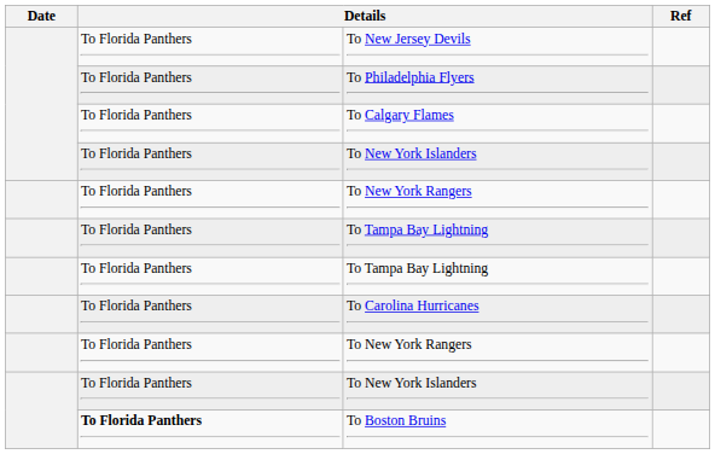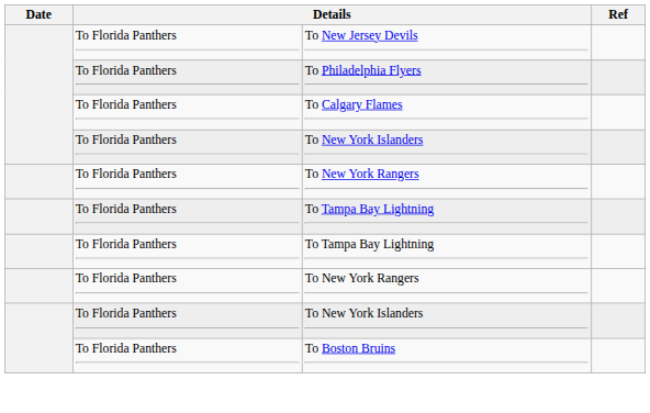 <table class="wikitable plainrowheaders" style="width: 50em;">
 <tr>
 <th scope="col">Date</th>
 <th scope="col" colspan="2">Details</th>
 <th scope="col">Ref</th>
 </tr>
 <tr>
 <th scope="row" rowspan=4></th>
 <td valign="top">To Florida Panthers <hr></td>
 <td valign="top">To <a href='#'>New Jersey Devils</a> <hr></td>
 <td></td>
 </tr>
 <tr bgcolor="#eeeeee">
 <td valign="top">To Florida Panthers <hr></td>
 <td valign="top">To <a href='#'>Philadelphia Flyers</a> <hr></td>
 <td></td>
 </tr>
 <tr>
 <td valign="top">To Florida Panthers <hr></td>
 <td valign="top">To <a href='#'>Calgary Flames</a> <hr></td>
 <td></td>
 </tr>
 <tr bgcolor="#eeeeee">
 <td valign="top">To Florida Panthers <hr></td>
 <td valign="top">To <a href='#'>New York Islanders</a> <hr></td>
 <td></td>
 </tr>
 <tr>
 <th scope="row"></th>
 <td valign="top">To Florida Panthers <hr></td>
 <td valign="top">To <a href='#'>New York Rangers</a> <hr></td>
 <td></td>
 </tr>
 <tr bgcolor="#eeeeee">
 <th scope="row"></th>
 <td valign="top">To Florida Panthers <hr></td>
 <td valign="top">To <a href='#'>Tampa Bay Lightning</a> <hr></td>
 <td></td>
 </tr>
 <tr>
 <th scope="row"></th>
 <td valign="top">To Florida Panthers <hr></td>
 <td valign="top">To Tampa Bay Lightning <hr></td>
 <td></td>
 </tr>
-<tr bgcolor="#eeeeee">
-<th scope="row"></th>
-<td valign="top">To Florida Panthers <hr></td>
-<td valign="top">To <a href='#'>Carolina Hurricanes</a> <hr></td>
-<td></td>
-</tr>
 <tr>
 <th scope="row"></th>
 <td valign="top">To Florida Panthers <hr></td>
 <td valign="top">To New York Rangers <hr></td>
 <td></td>
 </tr>
 <tr bgcolor="#eeeeee">
 <th scope="row" rowspan=2></th>
 <td valign="top">To Florida Panthers <hr></td>
 <td valign="top">To New York Islanders <hr></td>
 <td></td>
 </tr>
 <tr>
-<td valign="top"><strong>To Florida Panthers <hr></strong></td>
+<td valign="top">To Florida Panthers <hr></td>
 <td valign="top">To <a href='#'>Boston Bruins</a> <hr></td>
 <td></td>
 </tr>
 </table>
